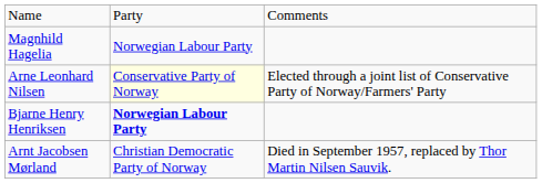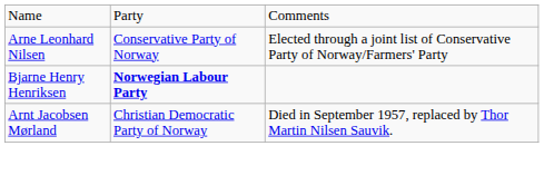 <table class="wikitable">
 <tr>
 <td>Name</td>
 <td>Party</td>
 <td>Comments</td>
 </tr>
 <tr>
-<td><a href='#'>Magnhild Hagelia</a></td>
-<td><a href='#'>Norwegian Labour Party</a></td>
-<td></td>
-</tr>
-<tr>
 <td><a href='#'>Arne Leonhard Nilsen</a></td>
-<td style="background: lightyellow;"><a href='#'>Conservative Party of Norway</a></td>
+<td><a href='#'>Conservative Party of Norway</a></td>
 <td>Elected through a joint list of Conservative Party of Norway/Farmers' Party</td>
 </tr>
 <tr>
 <td><a href='#'>Bjarne Henry Henriksen</a></td>
 <td><strong><a href='#'>Norwegian Labour Party</a></strong></td>
 <td></td>
 </tr>
 <tr>
 <td><a href='#'>Arnt Jacobsen Mørland</a></td>
 <td><a href='#'>Christian Democratic Party of Norway</a></td>
 <td>Died in September 1957, replaced by <a href='#'>Thor Martin Nilsen Sauvik</a>.</td>
 </tr>
 </table>
